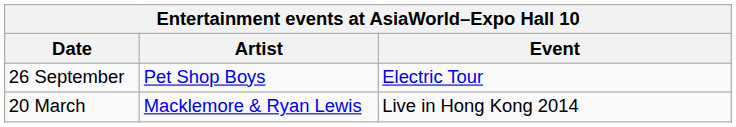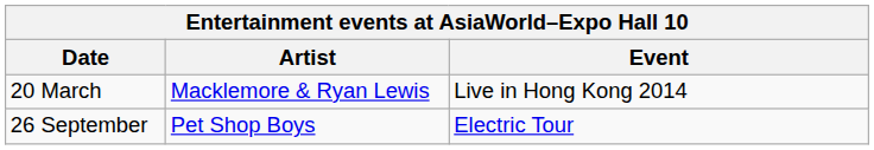 <table class="wikitable">
 <tr>
 <th colspan="3">Entertainment events at AsiaWorld–Expo Hall 10</th>
 </tr>
 <tr>
 <th width=110>Date</th>
 <th width=200>Artist</th>
 <th width=300>Event</th>
 </tr>
 <tr>
+<td>20 March</td>
+<td><a href='#'>Macklemore & Ryan Lewis</a></td>
+<td>Live in Hong Kong 2014</td>
+</tr>
+<tr>
 <td>26 September</td>
 <td><a href='#'>Pet Shop Boys</a></td>
 <td><a href='#'>Electric Tour</a></td>
 </tr>
-<tr>
-<td>20 March</td>
-<td><a href='#'>Macklemore & Ryan Lewis</a></td>
-<td>Live in Hong Kong 2014</td>
-</tr>
 </table>
